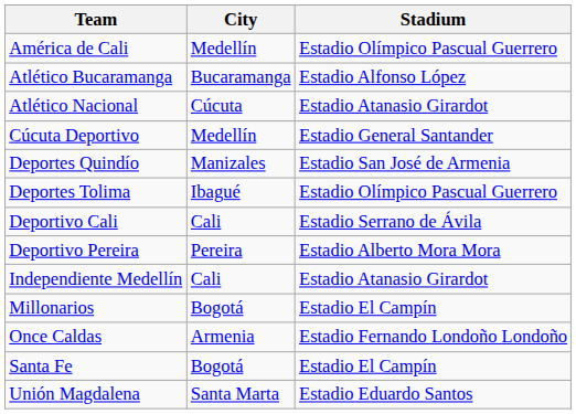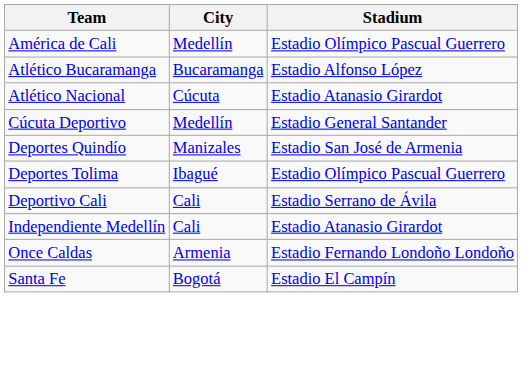 <table class="wikitable sortable">
 <tr>
 <th>Team</th>
 <th>City</th>
 <th>Stadium</th>
 </tr>
 <tr>
 <td><a href='#'>América de Cali</a></td>
 <td><a href='#'>Medellín</a></td>
 <td><a href='#'>Estadio Olímpico Pascual Guerrero</a></td>
 </tr>
 <tr>
 <td><a href='#'>Atlético Bucaramanga</a></td>
 <td><a href='#'>Bucaramanga</a></td>
 <td><a href='#'>Estadio Alfonso López</a></td>
 </tr>
 <tr>
 <td><a href='#'>Atlético Nacional</a></td>
 <td><a href='#'>Cúcuta</a></td>
 <td><a href='#'>Estadio Atanasio Girardot</a></td>
 </tr>
 <tr>
 <td><a href='#'>Cúcuta Deportivo</a></td>
 <td><a href='#'>Medellín</a></td>
 <td><a href='#'>Estadio General Santander</a></td>
 </tr>
 <tr>
 <td><a href='#'>Deportes Quindío</a></td>
 <td><a href='#'>Manizales</a></td>
 <td><a href='#'>Estadio San José de Armenia</a></td>
 </tr>
 <tr>
 <td><a href='#'>Deportes Tolima</a></td>
 <td><a href='#'>Ibagué</a></td>
 <td><a href='#'>Estadio Olímpico Pascual Guerrero</a></td>
 </tr>
 <tr>
 <td><a href='#'>Deportivo Cali</a></td>
 <td><a href='#'>Cali</a></td>
 <td><a href='#'>Estadio Serrano de Ávila</a></td>
 </tr>
 <tr>
-<td><a href='#'>Deportivo Pereira</a></td>
-<td><a href='#'>Pereira</a></td>
-<td><a href='#'>Estadio Alberto Mora Mora</a></td>
-</tr>
-<tr>
 <td><a href='#'>Independiente Medellín</a></td>
 <td><a href='#'>Cali</a></td>
 <td><a href='#'>Estadio Atanasio Girardot</a></td>
-</tr>
-<tr>
-<td><a href='#'>Millonarios</a></td>
-<td><a href='#'>Bogotá</a></td>
-<td><a href='#'>Estadio El Campín</a></td>
 </tr>
 <tr>
 <td><a href='#'>Once Caldas</a></td>
 <td><a href='#'>Armenia</a></td>
 <td><a href='#'>Estadio Fernando Londoño Londoño</a></td>
 </tr>
 <tr>
 <td><a href='#'>Santa Fe</a></td>
 <td><a href='#'>Bogotá</a></td>
 <td><a href='#'>Estadio El Campín</a></td>
 </tr>
-<tr>
-<td><a href='#'>Unión Magdalena</a></td>
-<td><a href='#'>Santa Marta</a></td>
-<td><a href='#'>Estadio Eduardo Santos</a></td>
-</tr>
 </table>
